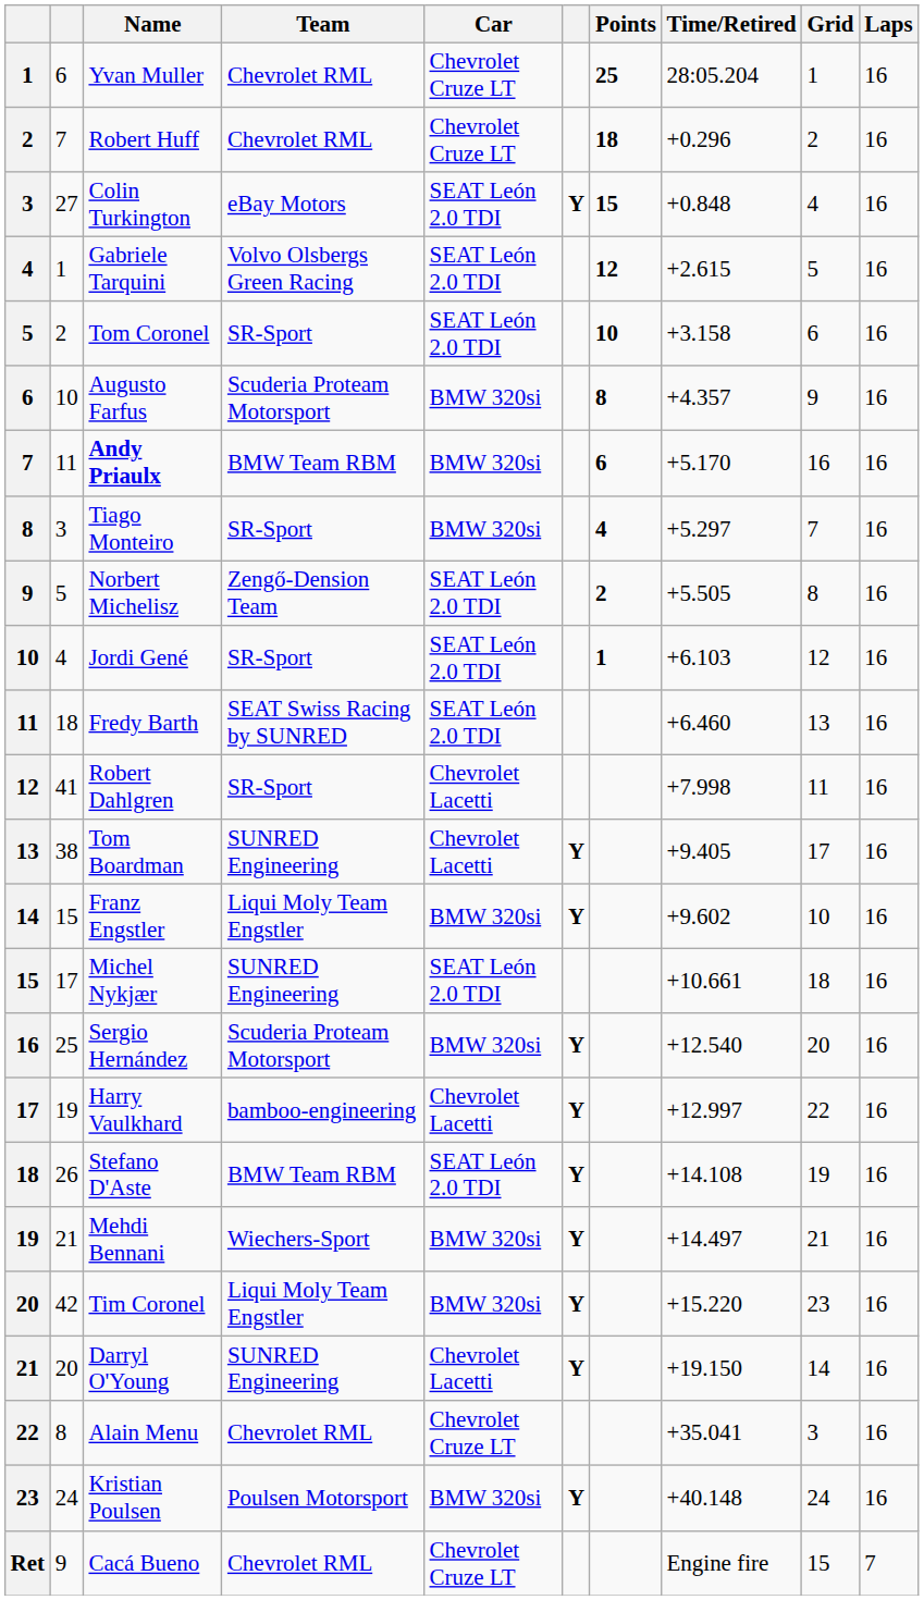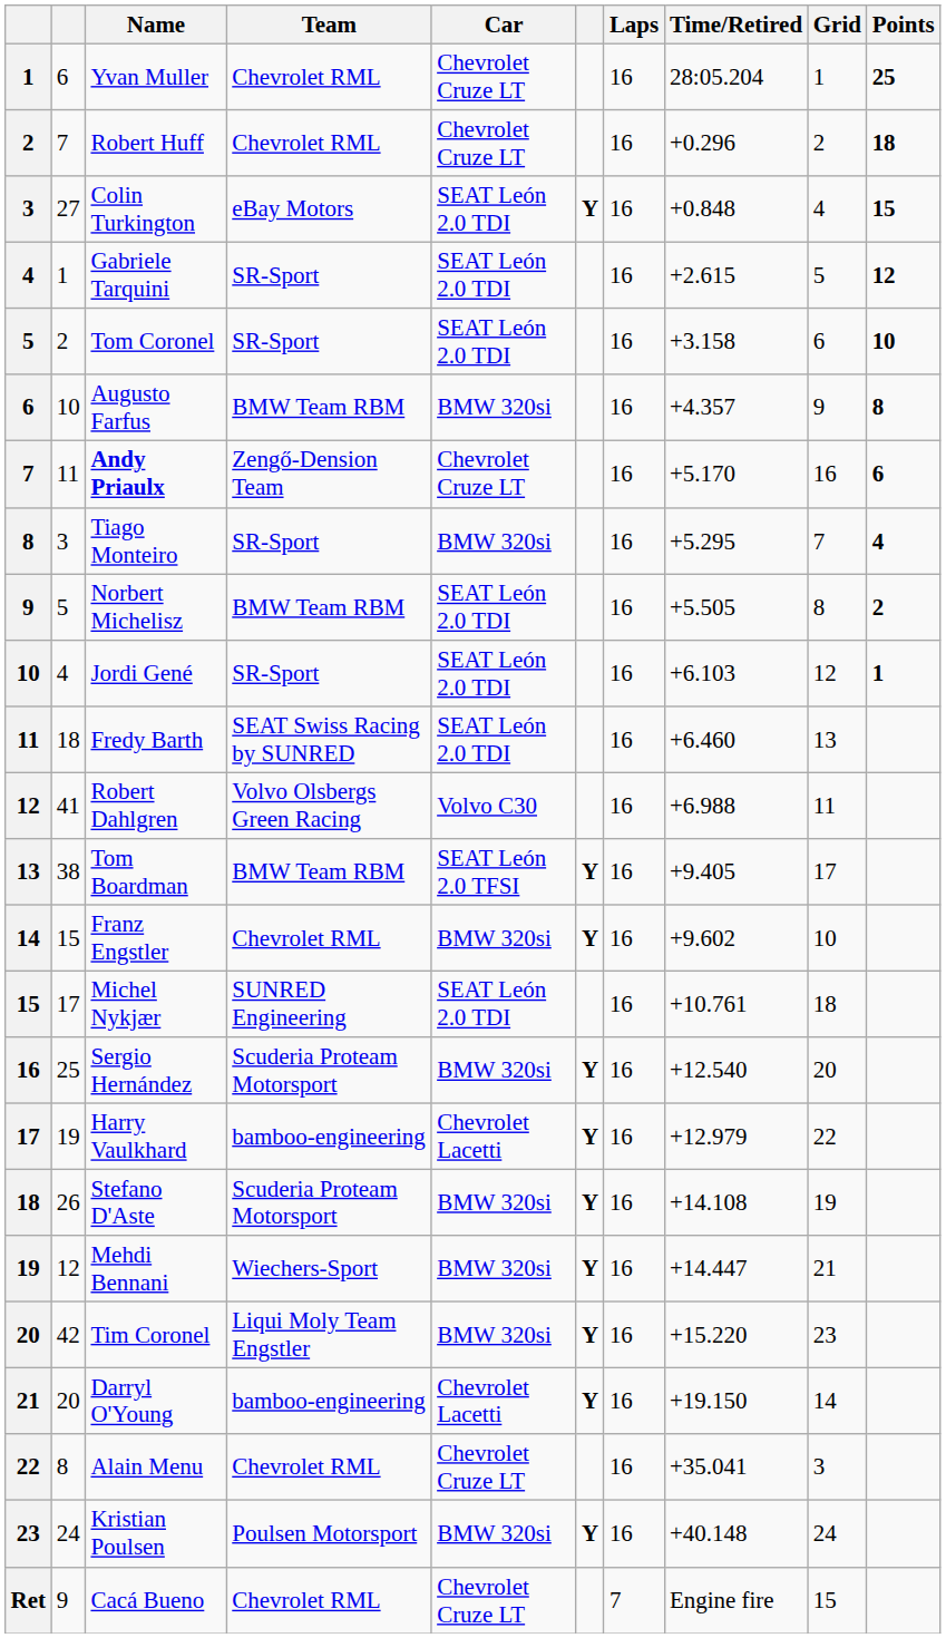 <table class="wikitable sortable" style="font-size: 95%;">
 <tr>
 <th></th>
 <th></th>
 <th>Name</th>
 <th>Team</th>
 <th>Car</th>
 <th></th>
-<th>Points</th>
+<th>Laps</th>
 <th>Time/Retired</th>
 <th>Grid</th>
-<th>Laps</th>
+<th>Points</th>
 </tr>
 <tr>
 <th>1</th>
 <td>6</td>
 <td> <a href='#'>Yvan Muller</a></td>
 <td><a href='#'>Chevrolet RML</a></td>
 <td><a href='#'>Chevrolet Cruze LT</a></td>
 <td></td>
-<td><strong>25</strong></td>
+<td>16</td>
 <td>28:05.204</td>
 <td>1</td>
-<td>16</td>
+<td><strong>25</strong></td>
 </tr>
 <tr>
 <th>2</th>
 <td>7</td>
 <td> <a href='#'>Robert Huff</a></td>
 <td><a href='#'>Chevrolet RML</a></td>
 <td><a href='#'>Chevrolet Cruze LT</a></td>
 <td></td>
-<td><strong>18</strong></td>
+<td>16</td>
 <td>+0.296</td>
 <td>2</td>
-<td>16</td>
+<td><strong>18</strong></td>
 </tr>
 <tr>
 <th>3</th>
 <td>27</td>
 <td> <a href='#'>Colin Turkington</a></td>
 <td><a href='#'>eBay Motors</a></td>
 <td><a href='#'>SEAT León 2.0 TDI</a></td>
 <td align=center><strong><span>Y</span></strong></td>
-<td><strong>15</strong></td>
+<td>16</td>
 <td>+0.848</td>
 <td>4</td>
-<td>16</td>
+<td><strong>15</strong></td>
 </tr>
 <tr>
 <th>4</th>
 <td>1</td>
 <td> <a href='#'>Gabriele Tarquini</a></td>
-<td><a href='#'>Volvo Olsbergs Green Racing</a></td>
+<td><a href='#'>SR-Sport</a></td>
 <td><a href='#'>SEAT León 2.0 TDI</a></td>
 <td></td>
-<td><strong>12</strong></td>
+<td>16</td>
 <td>+2.615</td>
 <td>5</td>
-<td>16</td>
+<td><strong>12</strong></td>
 </tr>
 <tr>
 <th>5</th>
 <td>2</td>
 <td> <a href='#'>Tom Coronel</a></td>
 <td><a href='#'>SR-Sport</a></td>
 <td><a href='#'>SEAT León 2.0 TDI</a></td>
 <td></td>
-<td><strong>10</strong></td>
+<td>16</td>
 <td>+3.158</td>
 <td>6</td>
-<td>16</td>
+<td><strong>10</strong></td>
 </tr>
 <tr>
 <th>6</th>
 <td>10</td>
 <td> <a href='#'>Augusto Farfus</a></td>
-<td><a href='#'>Scuderia Proteam Motorsport</a></td>
+<td><a href='#'>BMW Team RBM</a></td>
 <td><a href='#'>BMW 320si</a></td>
 <td></td>
-<td><strong>8</strong></td>
+<td>16</td>
 <td>+4.357</td>
 <td>9</td>
-<td>16</td>
+<td><strong>8</strong></td>
 </tr>
 <tr>
 <th>7</th>
 <td>11</td>
 <td> <strong><a href='#'>Andy Priaulx</a></strong></td>
-<td><a href='#'>BMW Team RBM</a></td>
-<td><a href='#'>BMW 320si</a></td>
+<td><a href='#'>Zengő-Dension Team</a></td>
+<td><a href='#'>Chevrolet Cruze LT</a></td>
 <td></td>
-<td><strong>6</strong></td>
+<td>16</td>
 <td>+5.170</td>
 <td>16</td>
-<td>16</td>
+<td><strong>6</strong></td>
 </tr>
 <tr>
 <th>8</th>
 <td>3</td>
 <td> <a href='#'>Tiago Monteiro</a></td>
 <td><a href='#'>SR-Sport</a></td>
 <td><a href='#'>BMW 320si</a></td>
 <td></td>
+<td>16</td>
+<td>+5.295</td>
+<td>7</td>
 <td><strong>4</strong></td>
-<td>+5.297</td>
-<td>7</td>
-<td>16</td>
 </tr>
 <tr>
 <th>9</th>
 <td>5</td>
 <td> <a href='#'>Norbert Michelisz</a></td>
-<td><a href='#'>Zengő-Dension Team</a></td>
+<td><a href='#'>BMW Team RBM</a></td>
 <td><a href='#'>SEAT León 2.0 TDI</a></td>
 <td></td>
-<td><strong>2</strong></td>
+<td>16</td>
 <td>+5.505</td>
 <td>8</td>
-<td>16</td>
+<td><strong>2</strong></td>
 </tr>
 <tr>
 <th>10</th>
 <td>4</td>
 <td> <a href='#'>Jordi Gené</a></td>
 <td><a href='#'>SR-Sport</a></td>
 <td><a href='#'>SEAT León 2.0 TDI</a></td>
 <td></td>
-<td><strong>1</strong></td>
+<td>16</td>
 <td>+6.103</td>
 <td>12</td>
-<td>16</td>
+<td><strong>1</strong></td>
 </tr>
 <tr>
 <th>11</th>
 <td>18</td>
 <td> <a href='#'>Fredy Barth</a></td>
 <td><a href='#'>SEAT Swiss Racing by SUNRED</a></td>
 <td><a href='#'>SEAT León 2.0 TDI</a></td>
 <td></td>
-<td></td>
+<td>16</td>
 <td>+6.460</td>
 <td>13</td>
-<td>16</td>
+<td></td>
 </tr>
 <tr>
 <th>12</th>
 <td>41</td>
 <td> <a href='#'>Robert Dahlgren</a></td>
-<td><a href='#'>SR-Sport</a></td>
-<td><a href='#'>Chevrolet Lacetti</a></td>
+<td><a href='#'>Volvo Olsbergs Green Racing</a></td>
+<td><a href='#'>Volvo C30</a></td>
 <td></td>
+<td>16</td>
+<td>+6.988</td>
+<td>11</td>
 <td></td>
-<td>+7.998</td>
-<td>11</td>
-<td>16</td>
 </tr>
 <tr>
 <th>13</th>
 <td>38</td>
 <td> <a href='#'>Tom Boardman</a></td>
-<td><a href='#'>SUNRED Engineering</a></td>
-<td><a href='#'>Chevrolet Lacetti</a></td>
+<td><a href='#'>BMW Team RBM</a></td>
+<td><a href='#'>SEAT León 2.0 TFSI</a></td>
 <td align=center><strong><span>Y</span></strong></td>
-<td></td>
+<td>16</td>
 <td>+9.405</td>
 <td>17</td>
-<td>16</td>
+<td></td>
 </tr>
 <tr>
 <th>14</th>
 <td>15</td>
 <td> <a href='#'>Franz Engstler</a></td>
-<td><a href='#'>Liqui Moly Team Engstler</a></td>
+<td><a href='#'>Chevrolet RML</a></td>
 <td><a href='#'>BMW 320si</a></td>
 <td align=center><strong><span>Y</span></strong></td>
-<td></td>
+<td>16</td>
 <td>+9.602</td>
 <td>10</td>
-<td>16</td>
+<td></td>
 </tr>
 <tr>
 <th>15</th>
 <td>17</td>
 <td> <a href='#'>Michel Nykjær</a></td>
 <td><a href='#'>SUNRED Engineering</a></td>
 <td><a href='#'>SEAT León 2.0 TDI</a></td>
 <td></td>
+<td>16</td>
+<td>+10.761</td>
+<td>18</td>
 <td></td>
-<td>+10.661</td>
-<td>18</td>
-<td>16</td>
 </tr>
 <tr>
 <th>16</th>
 <td>25</td>
 <td> <a href='#'>Sergio Hernández</a></td>
 <td><a href='#'>Scuderia Proteam Motorsport</a></td>
 <td><a href='#'>BMW 320si</a></td>
 <td align=center><strong><span>Y</span></strong></td>
-<td></td>
+<td>16</td>
 <td>+12.540</td>
 <td>20</td>
-<td>16</td>
+<td></td>
 </tr>
 <tr>
 <th>17</th>
 <td>19</td>
 <td> <a href='#'>Harry Vaulkhard</a></td>
 <td><a href='#'>bamboo-engineering</a></td>
 <td><a href='#'>Chevrolet Lacetti</a></td>
 <td align=center><strong><span>Y</span></strong></td>
+<td>16</td>
+<td>+12.979</td>
+<td>22</td>
 <td></td>
-<td>+12.997</td>
-<td>22</td>
-<td>16</td>
 </tr>
 <tr>
 <th>18</th>
 <td>26</td>
 <td> <a href='#'>Stefano D'Aste</a></td>
-<td><a href='#'>BMW Team RBM</a></td>
-<td><a href='#'>SEAT León 2.0 TDI</a></td>
+<td><a href='#'>Scuderia Proteam Motorsport</a></td>
+<td><a href='#'>BMW 320si</a></td>
 <td align=center><strong><span>Y</span></strong></td>
-<td></td>
+<td>16</td>
 <td>+14.108</td>
 <td>19</td>
-<td>16</td>
+<td></td>
 </tr>
 <tr>
 <th>19</th>
-<td>21</td>
+<td>12</td>
 <td> <a href='#'>Mehdi Bennani</a></td>
 <td><a href='#'>Wiechers-Sport</a></td>
 <td><a href='#'>BMW 320si</a></td>
 <td align=center><strong><span>Y</span></strong></td>
+<td>16</td>
+<td>+14.447</td>
+<td>21</td>
 <td></td>
-<td>+14.497</td>
-<td>21</td>
-<td>16</td>
 </tr>
 <tr>
 <th>20</th>
 <td>42</td>
 <td> <a href='#'>Tim Coronel</a></td>
 <td><a href='#'>Liqui Moly Team Engstler</a></td>
 <td><a href='#'>BMW 320si</a></td>
 <td align=center><strong><span>Y</span></strong></td>
-<td></td>
+<td>16</td>
 <td>+15.220</td>
 <td>23</td>
-<td>16</td>
+<td></td>
 </tr>
 <tr>
 <th>21</th>
 <td>20</td>
 <td> <a href='#'>Darryl O'Young</a></td>
-<td><a href='#'>SUNRED Engineering</a></td>
+<td><a href='#'>bamboo-engineering</a></td>
 <td><a href='#'>Chevrolet Lacetti</a></td>
 <td align=center><strong><span>Y</span></strong></td>
-<td></td>
+<td>16</td>
 <td>+19.150</td>
 <td>14</td>
-<td>16</td>
+<td></td>
 </tr>
 <tr>
 <th>22</th>
 <td>8</td>
 <td> <a href='#'>Alain Menu</a></td>
 <td><a href='#'>Chevrolet RML</a></td>
 <td><a href='#'>Chevrolet Cruze LT</a></td>
 <td></td>
-<td></td>
+<td>16</td>
 <td>+35.041</td>
 <td>3</td>
-<td>16</td>
+<td></td>
 </tr>
 <tr>
 <th>23</th>
 <td>24</td>
 <td> <a href='#'>Kristian Poulsen</a></td>
 <td><a href='#'>Poulsen Motorsport</a></td>
 <td><a href='#'>BMW 320si</a></td>
 <td align=center><strong><span>Y</span></strong></td>
-<td></td>
+<td>16</td>
 <td>+40.148</td>
 <td>24</td>
-<td>16</td>
+<td></td>
 </tr>
 <tr>
 <th>Ret</th>
 <td>9</td>
 <td> <a href='#'>Cacá Bueno</a></td>
 <td><a href='#'>Chevrolet RML</a></td>
 <td><a href='#'>Chevrolet Cruze LT</a></td>
 <td></td>
-<td></td>
+<td>7</td>
 <td>Engine fire</td>
 <td>15</td>
-<td>7</td>
+<td></td>
 </tr>
 </table>
